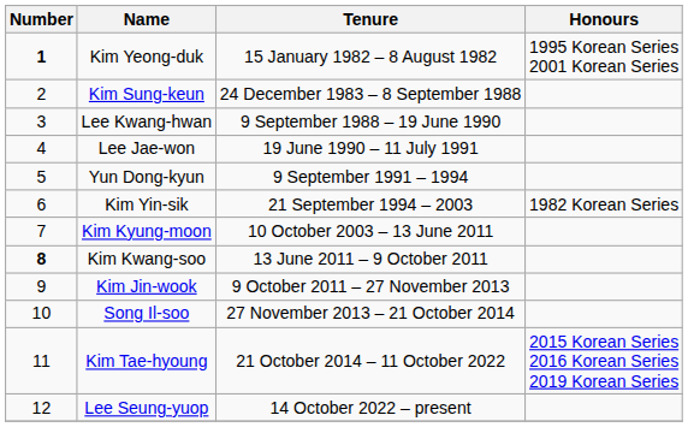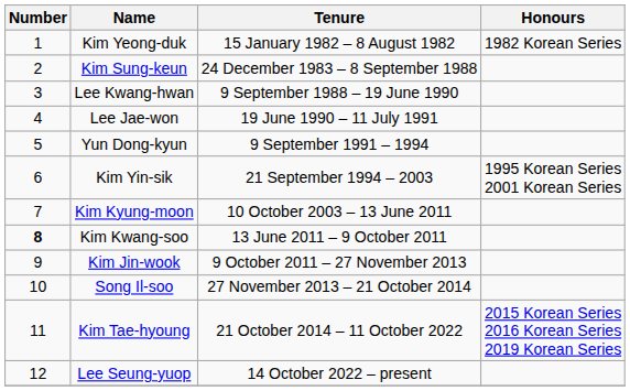 <table class="wikitable sortable" style="text-align: center;font-size: small;">
 <tr style="background:#efefef;">
 <th>Number</th>
 <th>Name</th>
 <th>Tenure</th>
 <th>Honours</th>
 </tr>
 <tr>
-<td><strong>1</strong></td>
+<td>1</td>
 <td>Kim Yeong-duk</td>
 <td>15 January 1982 – 8 August 1982</td>
-<td>1995 Korean Series<br>2001 Korean Series</td>
+<td>1982 Korean Series</td>
 </tr>
 <tr>
 <td>2</td>
 <td><a href='#'>Kim Sung-keun</a></td>
 <td>24 December 1983 – 8 September 1988</td>
 <td></td>
 </tr>
 <tr>
 <td>3</td>
 <td>Lee Kwang-hwan</td>
 <td>9 September 1988 – 19 June 1990</td>
 <td></td>
 </tr>
 <tr>
 <td>4</td>
 <td>Lee Jae-won</td>
 <td>19 June 1990 – 11 July 1991</td>
 <td></td>
 </tr>
 <tr>
 <td>5</td>
 <td>Yun Dong-kyun</td>
 <td>9 September 1991 – 1994</td>
 <td></td>
 </tr>
 <tr>
 <td>6</td>
 <td>Kim Yin-sik</td>
 <td>21 September 1994 – 2003</td>
-<td>1982 Korean Series</td>
+<td>1995 Korean Series<br>2001 Korean Series</td>
 </tr>
 <tr>
 <td>7</td>
 <td><a href='#'>Kim Kyung-moon</a></td>
 <td>10 October 2003 – 13 June 2011</td>
 <td></td>
 </tr>
 <tr>
 <td><strong>8</strong></td>
 <td>Kim Kwang-soo</td>
 <td>13 June 2011 – 9 October 2011</td>
 <td></td>
 </tr>
 <tr>
 <td>9</td>
 <td><a href='#'>Kim Jin-wook</a></td>
 <td>9 October 2011 – 27 November 2013</td>
 <td></td>
 </tr>
 <tr>
 <td>10</td>
 <td><a href='#'>Song Il-soo</a></td>
 <td>27 November 2013 – 21 October 2014</td>
 <td></td>
 </tr>
 <tr>
 <td>11</td>
 <td><a href='#'>Kim Tae-hyoung</a></td>
 <td>21 October 2014 – 11 October 2022</td>
 <td><a href='#'>2015 Korean Series</a><br><a href='#'>2016 Korean Series</a><br><a href='#'>2019 Korean Series</a></td>
 </tr>
 <tr>
 <td>12</td>
 <td><a href='#'>Lee Seung-yuop</a></td>
 <td>14 October 2022 – present</td>
 <td></td>
 </tr>
 <tr>
 </tr>
 </table>
